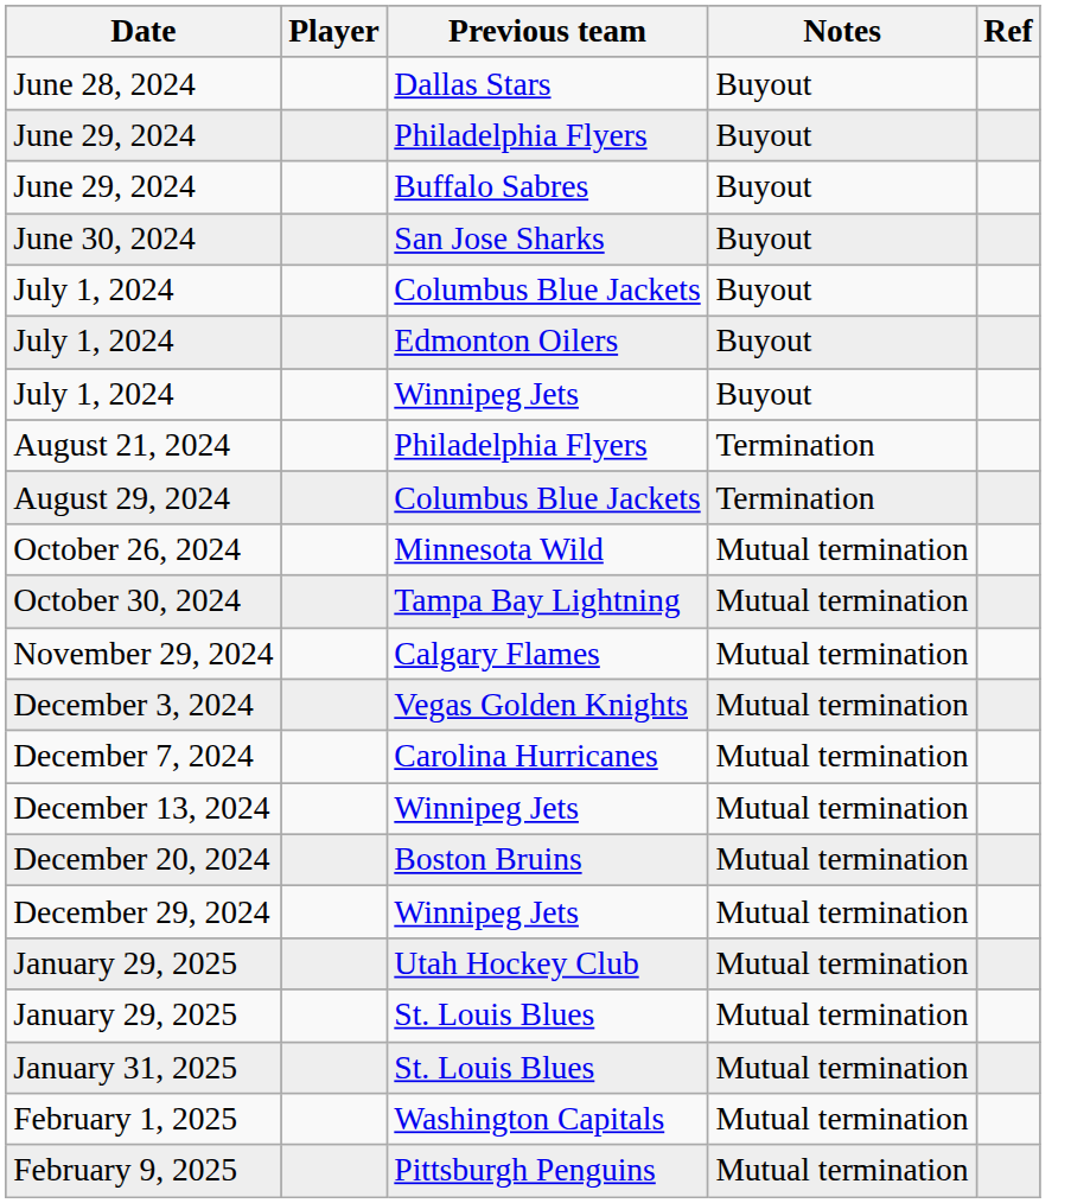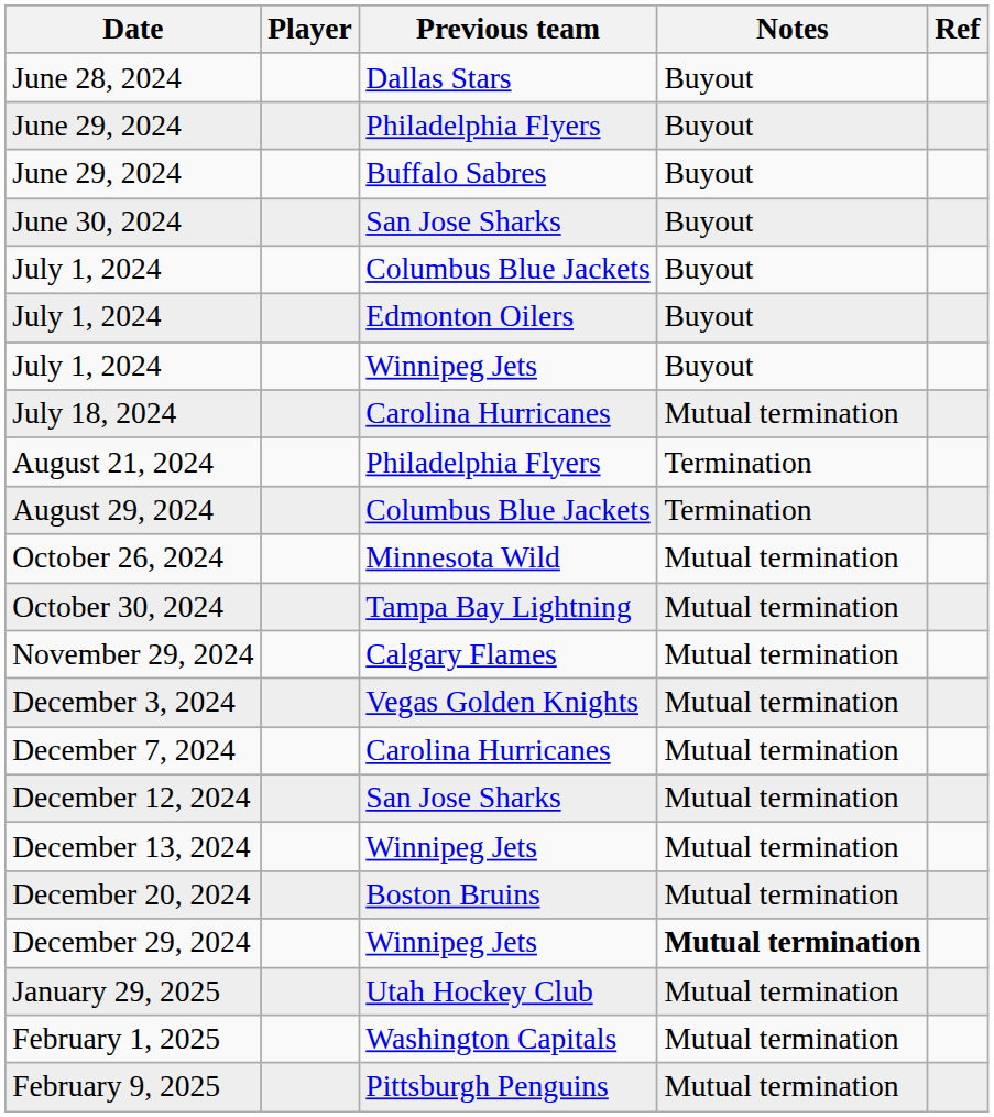 <table class="wikitable sortable">
 <tr>
 <th>Date</th>
 <th>Player</th>
 <th>Previous team</th>
 <th>Notes</th>
 <th>Ref</th>
 </tr>
 <tr>
 <td>June 28, 2024</td>
 <td></td>
 <td><a href='#'>Dallas Stars</a></td>
 <td>Buyout</td>
 <td></td>
 </tr>
 <tr bgcolor="eeeeee">
 <td>June 29, 2024</td>
 <td></td>
 <td><a href='#'>Philadelphia Flyers</a></td>
 <td>Buyout</td>
 <td></td>
 </tr>
 <tr>
 <td>June 29, 2024</td>
 <td></td>
 <td><a href='#'>Buffalo Sabres</a></td>
 <td>Buyout</td>
 <td></td>
 </tr>
 <tr bgcolor="eeeeee">
 <td>June 30, 2024</td>
 <td></td>
 <td><a href='#'>San Jose Sharks</a></td>
 <td>Buyout</td>
 <td></td>
 </tr>
 <tr>
 <td>July 1, 2024</td>
 <td></td>
 <td><a href='#'>Columbus Blue Jackets</a></td>
 <td>Buyout</td>
 <td></td>
 </tr>
 <tr bgcolor="eeeeee">
 <td>July 1, 2024</td>
 <td></td>
 <td><a href='#'>Edmonton Oilers</a></td>
 <td>Buyout</td>
 <td></td>
 </tr>
 <tr>
 <td>July 1, 2024</td>
 <td></td>
 <td><a href='#'>Winnipeg Jets</a></td>
 <td>Buyout</td>
 <td></td>
 </tr>
+<tr bgcolor="eeeeee">
+<td>July 18, 2024</td>
+<td></td>
+<td><a href='#'>Carolina Hurricanes</a></td>
+<td>Mutual termination</td>
+<td></td>
+</tr>
 <tr>
 <td>August 21, 2024</td>
 <td></td>
 <td><a href='#'>Philadelphia Flyers</a></td>
 <td>Termination</td>
 <td></td>
 </tr>
 <tr bgcolor="eeeeee">
 <td>August 29, 2024</td>
 <td></td>
 <td><a href='#'>Columbus Blue Jackets</a></td>
 <td>Termination</td>
 <td></td>
 </tr>
 <tr>
 <td>October 26, 2024</td>
 <td></td>
 <td><a href='#'>Minnesota Wild</a></td>
 <td>Mutual termination</td>
 <td></td>
 </tr>
 <tr bgcolor="eeeeee">
 <td>October 30, 2024</td>
 <td></td>
 <td><a href='#'>Tampa Bay Lightning</a></td>
 <td>Mutual termination</td>
 <td></td>
 </tr>
 <tr>
 <td>November 29, 2024</td>
 <td></td>
 <td><a href='#'>Calgary Flames</a></td>
 <td>Mutual termination</td>
 <td></td>
 </tr>
 <tr bgcolor="eeeeee">
 <td>December 3, 2024</td>
 <td></td>
 <td><a href='#'>Vegas Golden Knights</a></td>
 <td>Mutual termination</td>
 <td></td>
 </tr>
 <tr>
 <td>December 7, 2024</td>
 <td></td>
 <td><a href='#'>Carolina Hurricanes</a></td>
 <td>Mutual termination</td>
 <td></td>
 </tr>
+<tr bgcolor="eeeeee">
+<td>December 12, 2024</td>
+<td></td>
+<td><a href='#'>San Jose Sharks</a></td>
+<td>Mutual termination</td>
+<td></td>
+</tr>
 <tr>
 <td>December 13, 2024</td>
 <td></td>
 <td><a href='#'>Winnipeg Jets</a></td>
 <td>Mutual termination</td>
 <td></td>
 </tr>
 <tr bgcolor="eeeeee">
 <td>December 20, 2024</td>
 <td></td>
 <td><a href='#'>Boston Bruins</a></td>
 <td>Mutual termination</td>
 <td></td>
 </tr>
 <tr>
 <td>December 29, 2024</td>
 <td></td>
 <td><a href='#'>Winnipeg Jets</a></td>
-<td>Mutual termination</td>
+<td><strong>Mutual termination</strong></td>
 <td></td>
 </tr>
 <tr bgcolor="eeeeee">
 <td>January 29, 2025</td>
 <td></td>
 <td><a href='#'>Utah Hockey Club</a></td>
-<td>Mutual termination</td>
-<td></td>
-</tr>
-<tr>
-<td>January 29, 2025</td>
-<td></td>
-<td><a href='#'>St. Louis Blues</a></td>
-<td>Mutual termination</td>
-<td></td>
-</tr>
-<tr bgcolor="eeeeee">
-<td>January 31, 2025</td>
-<td></td>
-<td><a href='#'>St. Louis Blues</a></td>
 <td>Mutual termination</td>
 <td></td>
 </tr>
 <tr>
 <td>February 1, 2025</td>
 <td></td>
 <td><a href='#'>Washington Capitals</a></td>
 <td>Mutual termination</td>
 <td></td>
 </tr>
 <tr bgcolor="eeeeee">
 <td>February 9, 2025</td>
 <td></td>
 <td><a href='#'>Pittsburgh Penguins</a></td>
 <td>Mutual termination</td>
 <td></td>
 </tr>
 </table>
